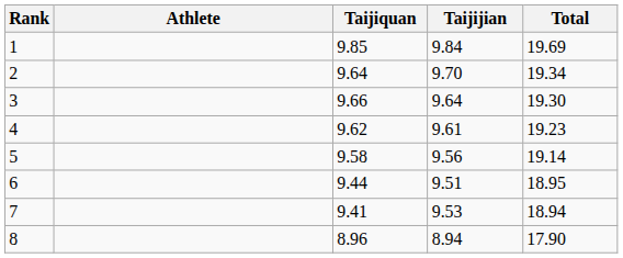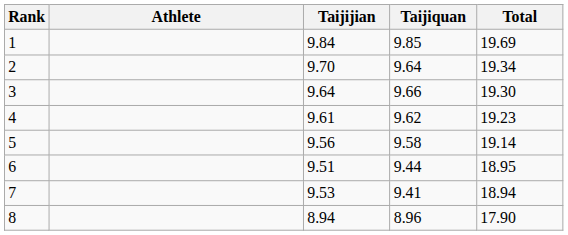 <table class="wikitable">
 <tr>
 <th width="20">Rank</th>
 <th width="250">Athlete</th>
+<th width="80">Taijijian</th>
 <th width="80">Taijiquan</th>
-<th width="80">Taijijian</th>
 <th width="80">Total</th>
 </tr>
 <tr>
 <td>1</td>
 <td align="left"></td>
+<td>9.84</td>
 <td>9.85</td>
-<td>9.84</td>
 <td>19.69</td>
 </tr>
 <tr>
 <td>2</td>
 <td align="left"></td>
+<td>9.70</td>
 <td>9.64</td>
-<td>9.70</td>
 <td>19.34</td>
 </tr>
 <tr>
 <td>3</td>
 <td align="left"></td>
+<td>9.64</td>
 <td>9.66</td>
-<td>9.64</td>
 <td>19.30</td>
 </tr>
 <tr>
 <td>4</td>
 <td align="left"></td>
+<td>9.61</td>
 <td>9.62</td>
-<td>9.61</td>
 <td>19.23</td>
 </tr>
 <tr>
 <td>5</td>
 <td align="left"></td>
+<td>9.56</td>
 <td>9.58</td>
-<td>9.56</td>
 <td>19.14</td>
 </tr>
 <tr>
 <td>6</td>
 <td align="left"></td>
+<td>9.51</td>
 <td>9.44</td>
-<td>9.51</td>
 <td>18.95</td>
 </tr>
 <tr>
 <td>7</td>
 <td align="left"></td>
+<td>9.53</td>
 <td>9.41</td>
-<td>9.53</td>
 <td>18.94</td>
 </tr>
 <tr>
 <td>8</td>
 <td align="left"></td>
+<td>8.94</td>
 <td>8.96</td>
-<td>8.94</td>
 <td>17.90</td>
 </tr>
 </table>
